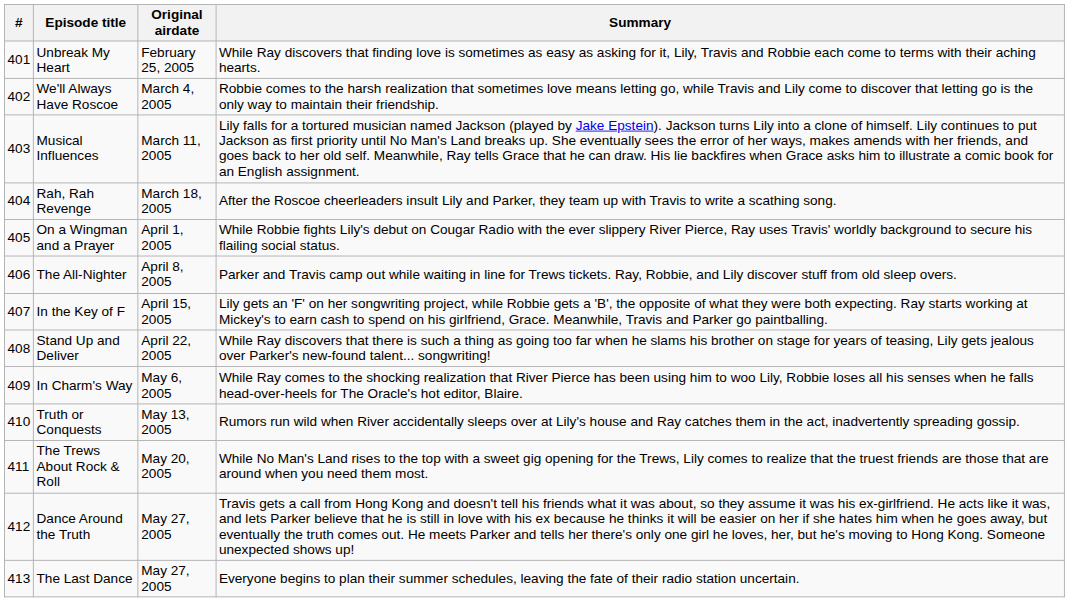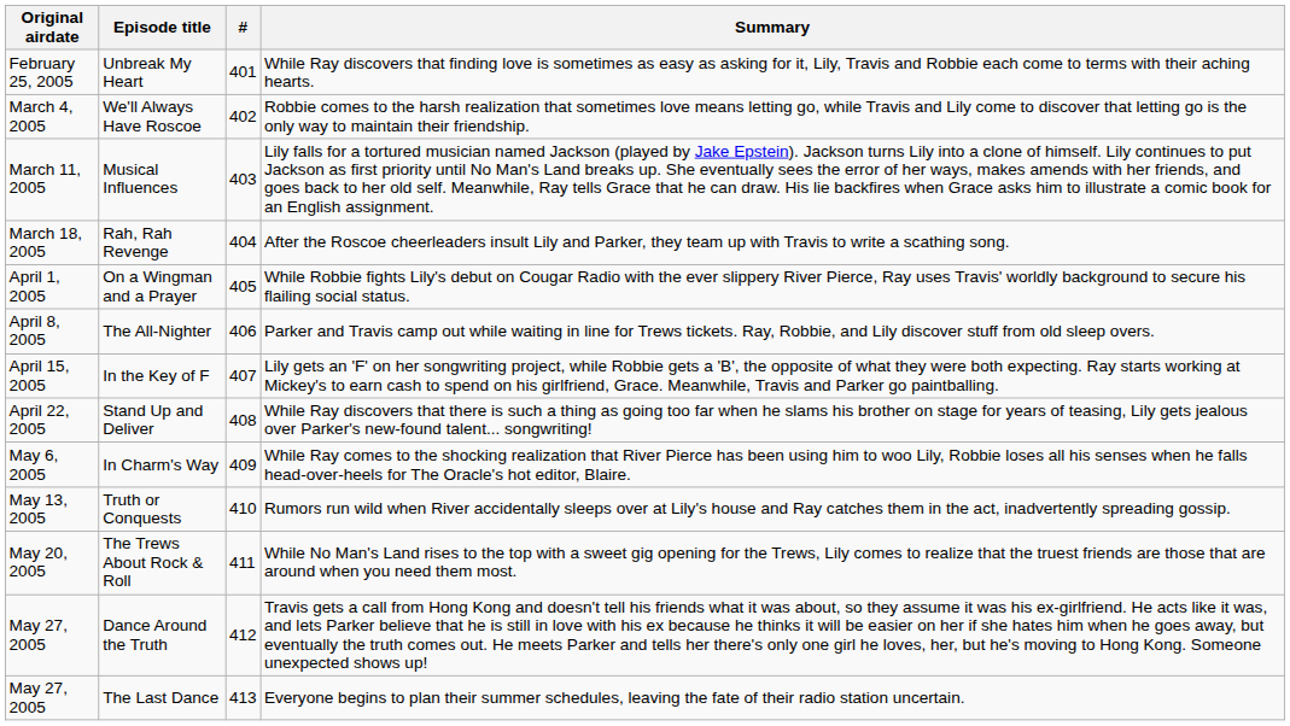 <table class="wikitable">
 <tr>
+<th>Original airdate</th>
+<th>Episode title</th>
 <th>#</th>
-<th>Episode title</th>
-<th>Original airdate</th>
 <th>Summary</th>
 </tr>
 <tr>
+<td>February 25, 2005</td>
+<td>Unbreak My Heart</td>
 <td>401</td>
-<td>Unbreak My Heart</td>
-<td>February 25, 2005</td>
 <td>While Ray discovers that finding love is sometimes as easy as asking for it, Lily, Travis and Robbie each come to terms with their aching hearts.</td>
 </tr>
 <tr>
+<td>March 4, 2005</td>
+<td>We'll Always Have Roscoe</td>
 <td>402</td>
-<td>We'll Always Have Roscoe</td>
-<td>March 4, 2005</td>
 <td>Robbie comes to the harsh realization that sometimes love means letting go, while Travis and Lily come to discover that letting go is the only way to maintain their friendship.</td>
 </tr>
 <tr>
+<td>March 11, 2005</td>
+<td>Musical Influences</td>
 <td>403</td>
-<td>Musical Influences</td>
-<td>March 11, 2005</td>
 <td>Lily falls for a tortured musician named Jackson (played by <a href='#'>Jake Epstein</a>). Jackson turns Lily into a clone of himself. Lily continues to put Jackson as first priority until No Man's Land breaks up. She eventually sees the error of her ways, makes amends with her friends, and goes back to her old self. Meanwhile, Ray tells Grace that he can draw. His lie backfires when Grace asks him to illustrate a comic book for an English assignment.</td>
 </tr>
 <tr>
+<td>March 18, 2005</td>
+<td>Rah, Rah Revenge</td>
 <td>404</td>
-<td>Rah, Rah Revenge</td>
-<td>March 18, 2005</td>
 <td>After the Roscoe cheerleaders insult Lily and Parker, they team up with Travis to write a scathing song.</td>
 </tr>
 <tr>
+<td>April 1, 2005</td>
+<td>On a Wingman and a Prayer</td>
 <td>405</td>
-<td>On a Wingman and a Prayer</td>
-<td>April 1, 2005</td>
 <td>While Robbie fights Lily's debut on Cougar Radio with the ever slippery River Pierce, Ray uses Travis' worldly background to secure his flailing social status.</td>
 </tr>
 <tr>
+<td>April 8, 2005</td>
+<td>The All-Nighter</td>
 <td>406</td>
-<td>The All-Nighter</td>
-<td>April 8, 2005</td>
 <td>Parker and Travis camp out while waiting in line for Trews tickets. Ray, Robbie, and Lily discover stuff from old sleep overs.</td>
 </tr>
 <tr>
+<td>April 15, 2005</td>
+<td>In the Key of F</td>
 <td>407</td>
-<td>In the Key of F</td>
-<td>April 15, 2005</td>
 <td>Lily gets an 'F' on her songwriting project, while Robbie gets a 'B', the opposite of what they were both expecting. Ray starts working at Mickey's to earn cash to spend on his girlfriend, Grace. Meanwhile, Travis and Parker go paintballing.</td>
 </tr>
 <tr>
+<td>April 22, 2005</td>
+<td>Stand Up and Deliver</td>
 <td>408</td>
-<td>Stand Up and Deliver</td>
-<td>April 22, 2005</td>
 <td>While Ray discovers that there is such a thing as going too far when he slams his brother on stage for years of teasing, Lily gets jealous over Parker's new-found talent... songwriting!</td>
 </tr>
 <tr>
+<td>May 6, 2005</td>
+<td>In Charm's Way</td>
 <td>409</td>
-<td>In Charm's Way</td>
-<td>May 6, 2005</td>
 <td>While Ray comes to the shocking realization that River Pierce has been using him to woo Lily, Robbie loses all his senses when he falls head-over-heels for The Oracle's hot editor, Blaire.</td>
 </tr>
 <tr>
+<td>May 13, 2005</td>
+<td>Truth or Conquests</td>
 <td>410</td>
-<td>Truth or Conquests</td>
-<td>May 13, 2005</td>
 <td>Rumors run wild when River accidentally sleeps over at Lily's house and Ray catches them in the act, inadvertently spreading gossip.</td>
 </tr>
 <tr>
+<td>May 20, 2005</td>
+<td>The Trews About Rock & Roll</td>
 <td>411</td>
-<td>The Trews About Rock & Roll</td>
-<td>May 20, 2005</td>
 <td>While No Man's Land rises to the top with a sweet gig opening for the Trews, Lily comes to realize that the truest friends are those that are around when you need them most.</td>
 </tr>
 <tr>
+<td>May 27, 2005</td>
+<td>Dance Around the Truth</td>
 <td>412</td>
-<td>Dance Around the Truth</td>
-<td>May 27, 2005</td>
 <td>Travis gets a call from Hong Kong and doesn't tell his friends what it was about, so they assume it was his ex-girlfriend. He acts like it was, and lets Parker believe that he is still in love with his ex because he thinks it will be easier on her if she hates him when he goes away, but eventually the truth comes out. He meets Parker and tells her there's only one girl he loves, her, but he's moving to Hong Kong. Someone unexpected shows up!</td>
 </tr>
 <tr>
+<td>May 27, 2005</td>
+<td>The Last Dance</td>
 <td>413</td>
-<td>The Last Dance</td>
-<td>May 27, 2005</td>
 <td>Everyone begins to plan their summer schedules, leaving the fate of their radio station uncertain.</td>
 </tr>
 </table>
